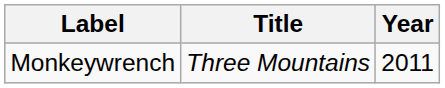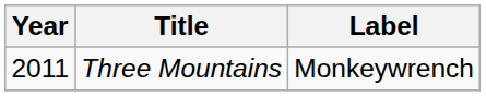 <table class="wikitable">
 <tr>
+<th><strong>Year</strong></th>
+<th><strong>Title</strong></th>
 <th><strong>Label</strong></th>
-<th><strong>Title</strong></th>
-<th><strong>Year</strong></th>
 </tr>
 <tr>
+<td>2011</td>
+<td><em>Three Mountains</em></td>
 <td>Monkeywrench</td>
-<td><em>Three Mountains</em></td>
-<td>2011</td>
 </tr>
 </table>
